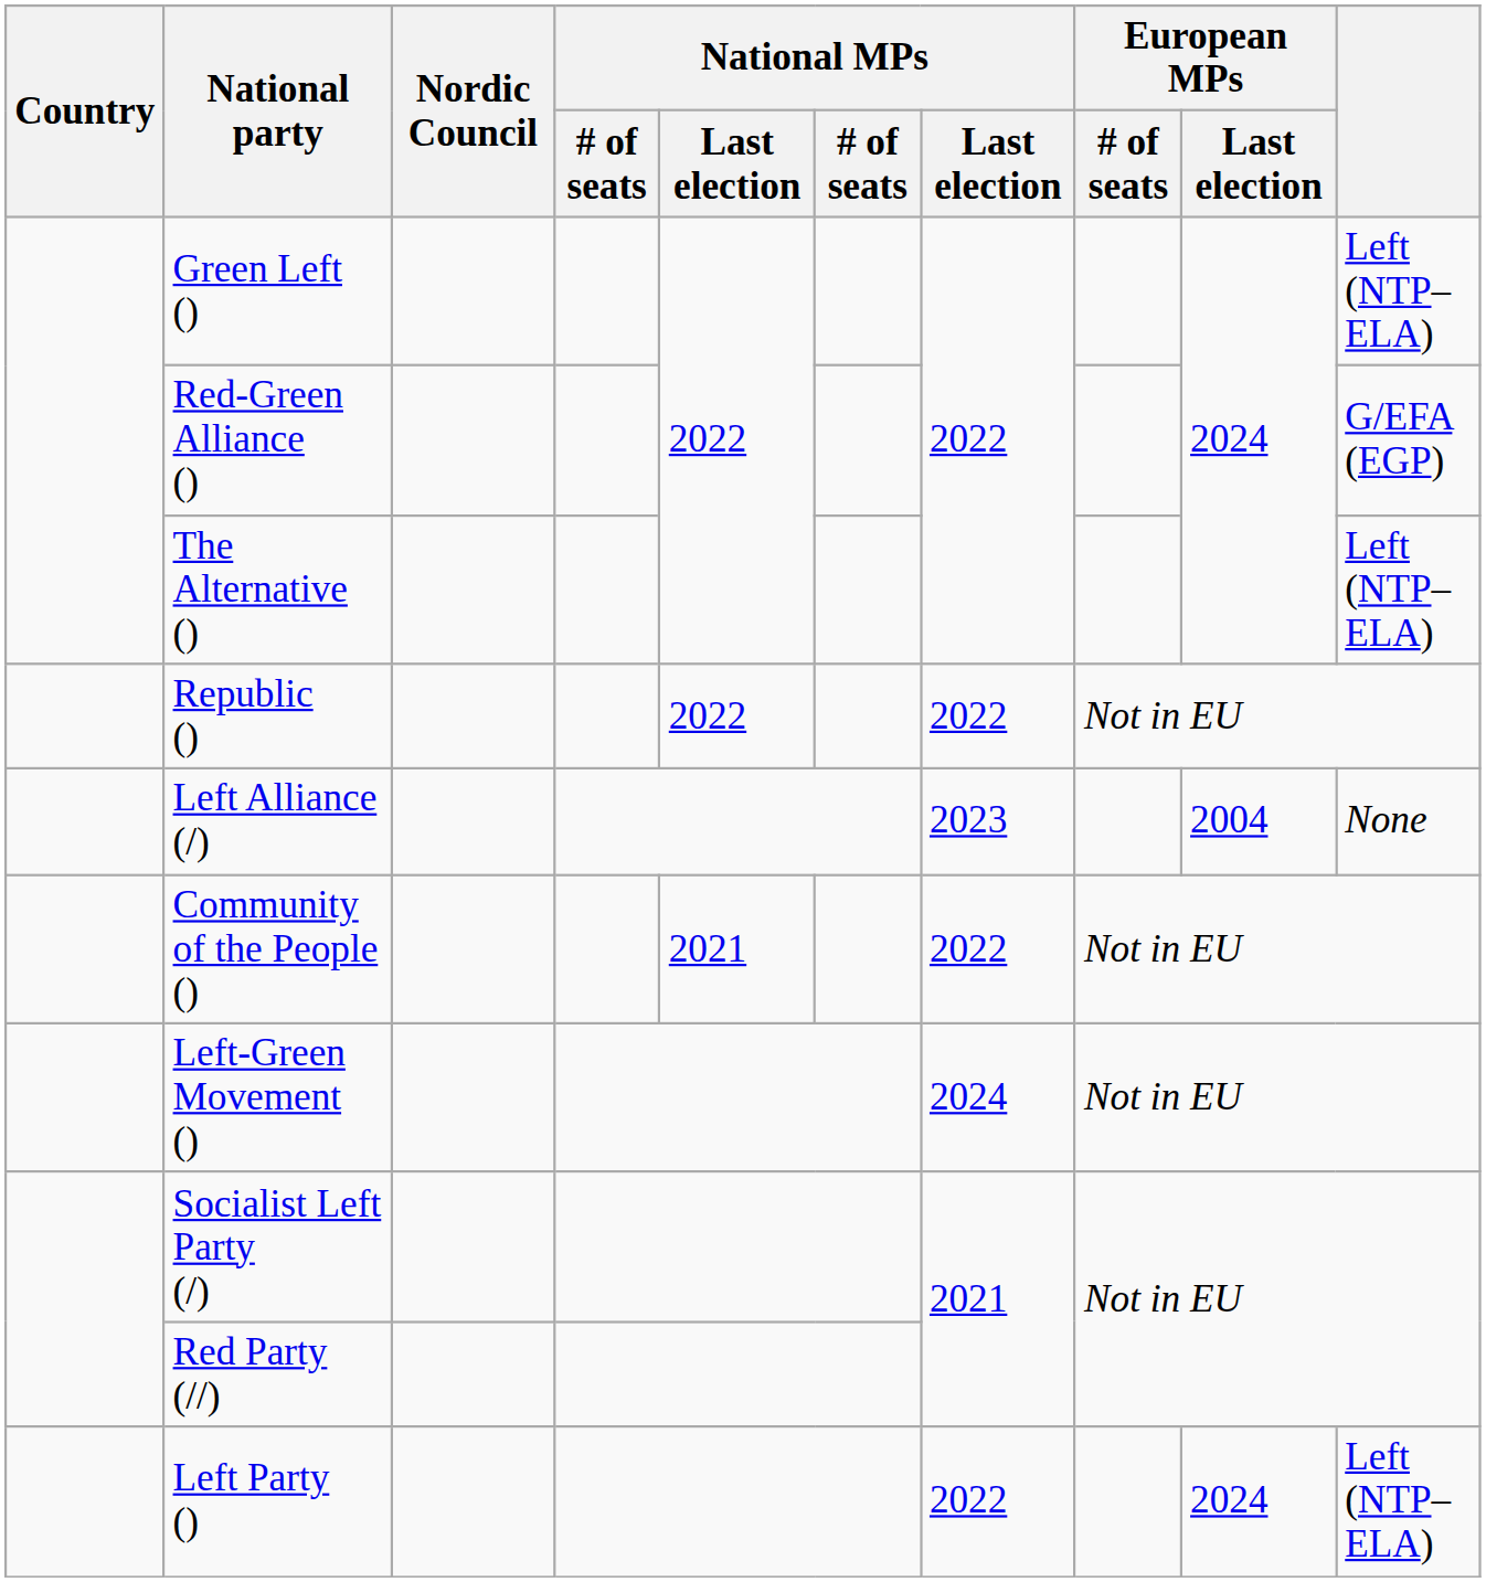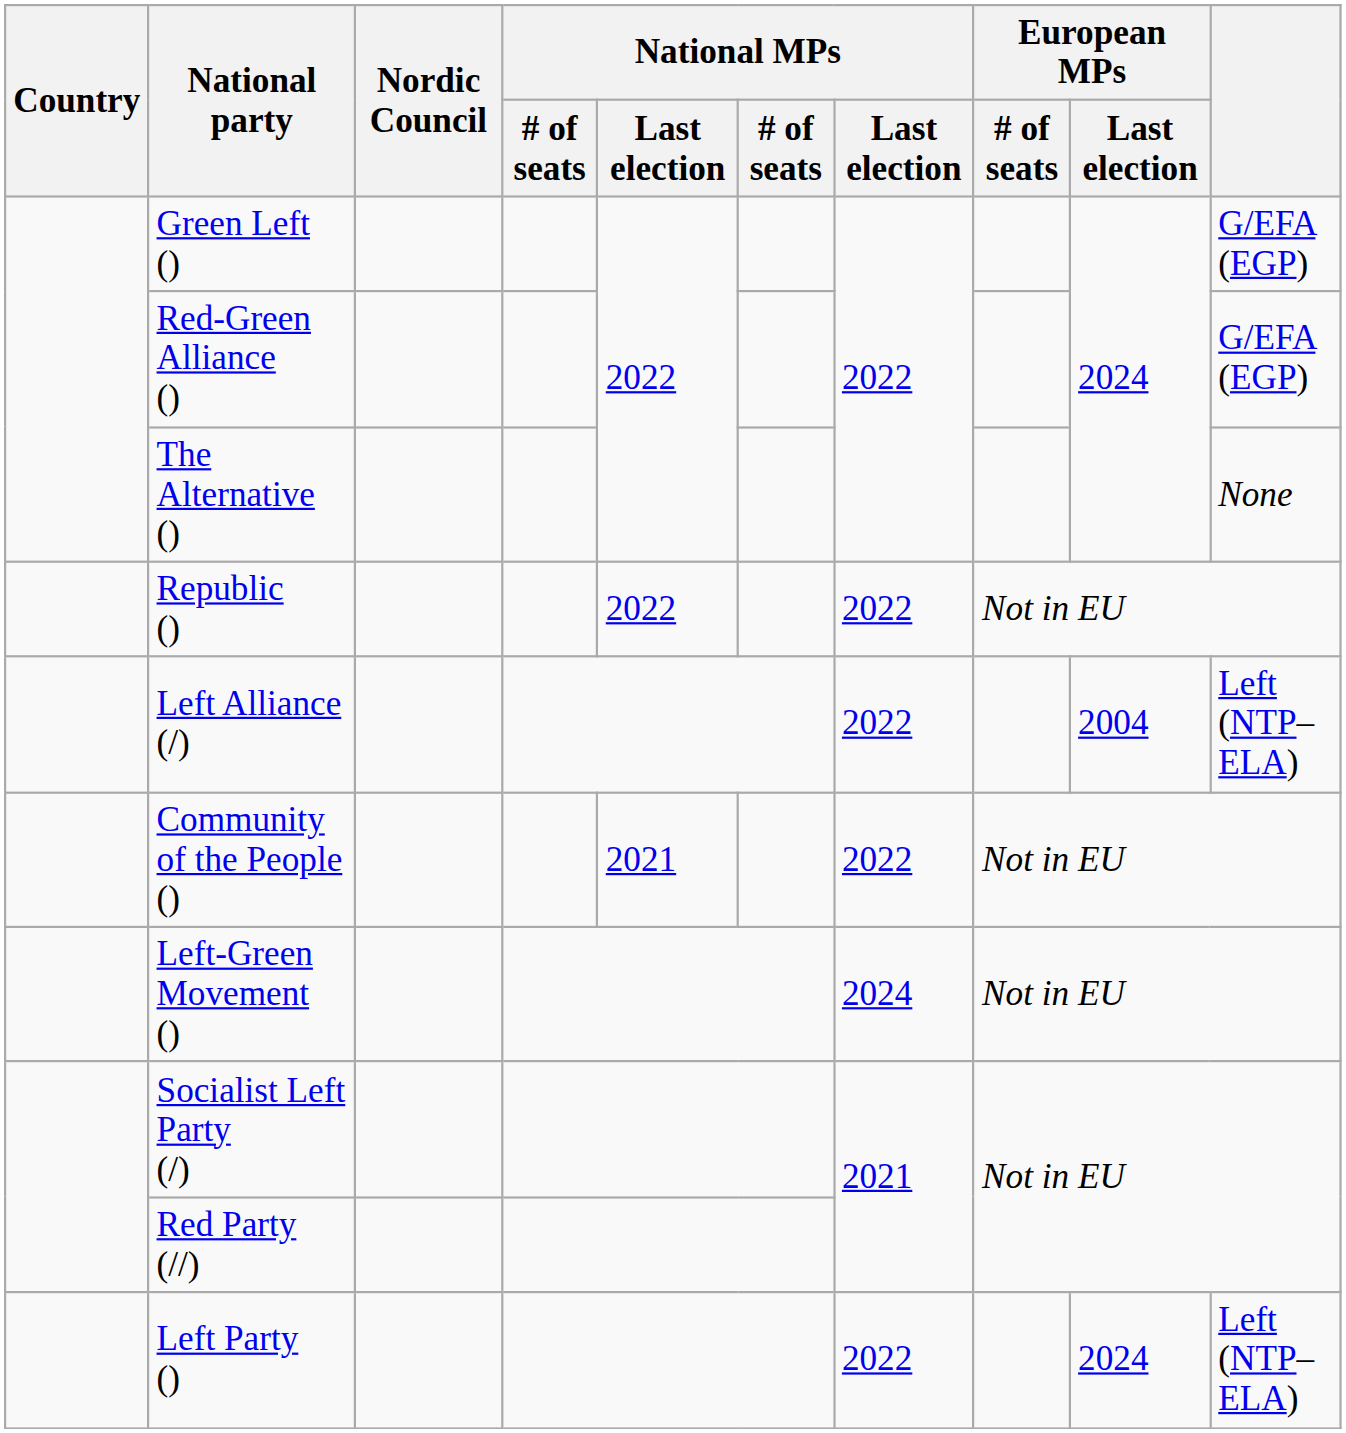 <table class="wikitable sortable">
 <tr>
 <th rowspan=2>Country</th>
 <th rowspan=2>National party</th>
 <th rowspan="2">Nordic Council</th>
 <th colspan=4>National MPs</th>
 <th colspan=2>European MPs</th>
 <th rowspan="2"></th>
 </tr>
 <tr>
 <th># of seats</th>
 <th>Last election</th>
 <th># of seats</th>
 <th>Last election</th>
 <th># of seats</th>
 <th>Last election</th>
 </tr>
 <tr>
 <td rowspan="3"><br></td>
 <td><a href='#'>Green Left</a><br>()</td>
 <td></td>
 <td></td>
 <td rowspan="3"><a href='#'>2022</a></td>
 <td></td>
 <td rowspan="3"><a href='#'>2022</a></td>
 <td></td>
 <td rowspan="3"><a href='#'>2024</a></td>
-<td><a href='#'>Left</a> (<a href='#'>NTP</a>–<a href='#'>ELA</a>)</td>
+<td><a href='#'>G/EFA</a> (<a href='#'>EGP</a>)</td>
 </tr>
 <tr>
 <td><a href='#'>Red-Green Alliance</a><br>()</td>
 <td></td>
 <td></td>
 <td></td>
 <td></td>
 <td><a href='#'>G/EFA</a> (<a href='#'>EGP</a>)</td>
 </tr>
 <tr>
 <td><a href='#'>The Alternative</a><br>()</td>
 <td></td>
 <td></td>
 <td></td>
 <td></td>
-<td><a href='#'>Left</a> (<a href='#'>NTP</a>–<a href='#'>ELA</a>)</td>
+<td><em>None</em></td>
 </tr>
 <tr>
 <td><br></td>
 <td><a href='#'>Republic</a><br>()</td>
 <td></td>
 <td></td>
 <td><a href='#'>2022</a></td>
 <td><small></small></td>
 <td><a href='#'>2022</a></td>
 <td colspan=3 style="text-align:centre;"><em>Not in EU</em></td>
 </tr>
 <tr>
 <td><br></td>
 <td><a href='#'>Left Alliance</a><br>(/)</td>
 <td></td>
 <td colspan=3></td>
-<td><a href='#'>2023</a></td>
+<td><a href='#'>2022</a></td>
 <td></td>
 <td><a href='#'>2004</a></td>
-<td><em>None</em></td>
+<td><a href='#'>Left</a> (<a href='#'>NTP</a>–<a href='#'>ELA</a>)</td>
 </tr>
 <tr>
 <td><br></td>
 <td><a href='#'>Community of the People</a><br>()</td>
 <td></td>
 <td></td>
 <td><a href='#'>2021</a></td>
 <td><small></small></td>
 <td><a href='#'>2022</a></td>
 <td colspan=3 style="text-align:centre;"><em>Not in EU</em></td>
 </tr>
 <tr>
 <td><br></td>
 <td><a href='#'>Left-Green Movement</a><br>()</td>
 <td></td>
 <td colspan=3></td>
 <td><a href='#'>2024</a></td>
 <td colspan=3 style="text-align:centre;"><em>Not in EU</em></td>
 </tr>
 <tr>
 <td rowspan="2"><br></td>
 <td><a href='#'>Socialist Left Party</a><br>(/)</td>
 <td></td>
 <td colspan=3></td>
 <td rowspan="2"><a href='#'>2021</a></td>
 <td rowspan="2"colspan=3 style="text-align:centre;"><em>Not in EU</em></td>
 </tr>
 <tr>
 <td><a href='#'>Red Party</a><br>(//)</td>
 <td></td>
 <td colspan=3></td>
 </tr>
 <tr>
 <td><br></td>
 <td><a href='#'>Left Party</a><br>()</td>
 <td></td>
 <td colspan=3></td>
 <td><a href='#'>2022</a></td>
 <td></td>
 <td><a href='#'>2024</a></td>
 <td><a href='#'>Left</a> (<a href='#'>NTP</a>–<a href='#'>ELA</a>)</td>
 </tr>
 </table>
